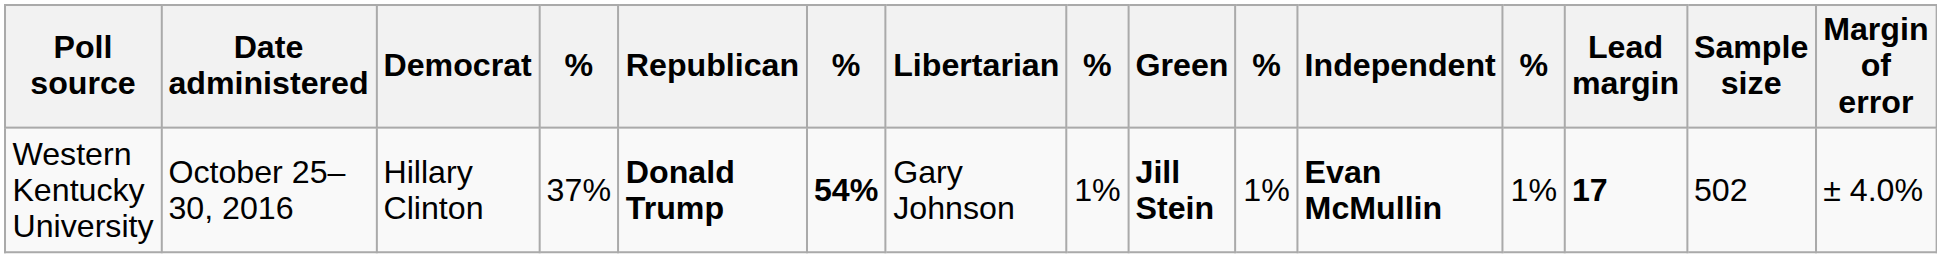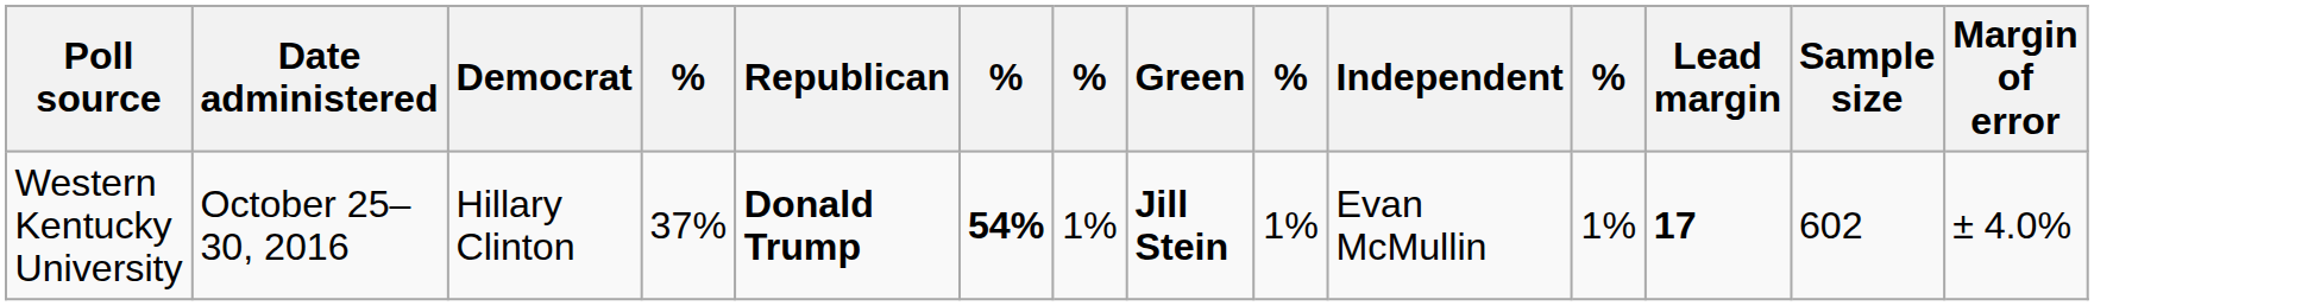 <table class="wikitable">
 <tr>
 <th>Poll source</th>
 <th>Date administered</th>
 <th>Democrat</th>
 <th>%</th>
 <th>Republican</th>
 <th>%</th>
-<th>Libertarian</th>
 <th>%</th>
 <th>Green</th>
 <th>%</th>
 <th>Independent</th>
 <th>%</th>
 <th>Lead margin</th>
 <th>Sample size</th>
 <th>Margin of error</th>
 </tr>
 <tr>
 <td>Western Kentucky University</td>
 <td>October 25–30, 2016</td>
 <td>Hillary Clinton</td>
 <td>37%</td>
 <td><strong>Donald Trump</strong></td>
 <td><strong>54%</strong></td>
-<td>Gary Johnson</td>
 <td>1%</td>
 <td><strong>Jill Stein</strong></td>
 <td>1%</td>
-<td><strong>Evan McMullin</strong></td>
+<td>Evan McMullin</td>
 <td>1%</td>
 <td><strong>17</strong></td>
-<td>502</td>
+<td>602</td>
 <td>± 4.0%</td>
 </tr>
 </table>
